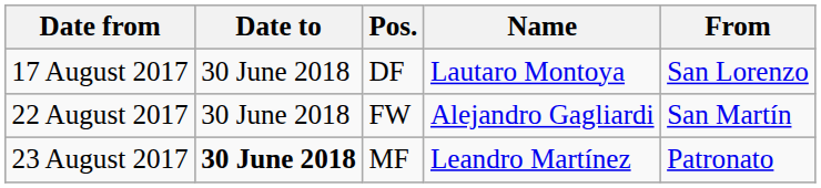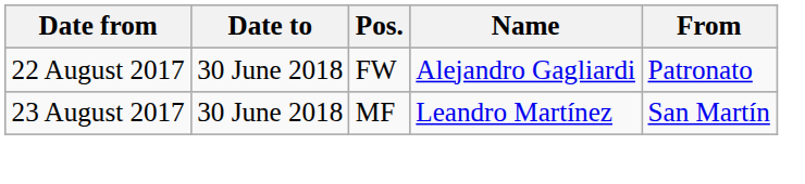 <table class="wikitable">
 <tr>
 <th>Date from</th>
 <th>Date to</th>
 <th>Pos.</th>
 <th>Name</th>
 <th>From</th>
 </tr>
 <tr>
-<td>17 August 2017</td>
-<td>30 June 2018</td>
-<td>DF</td>
-<td> <a href='#'>Lautaro Montoya</a></td>
-<td> <a href='#'>San Lorenzo</a></td>
-</tr>
-<tr>
 <td>22 August 2017</td>
 <td>30 June 2018</td>
 <td>FW</td>
 <td> <a href='#'>Alejandro Gagliardi</a></td>
-<td> <a href='#'>San Martín</a></td>
+<td> <a href='#'>Patronato</a></td>
 </tr>
 <tr>
 <td>23 August 2017</td>
-<td><strong>30 June 2018</strong></td>
+<td>30 June 2018</td>
 <td>MF</td>
 <td> <a href='#'>Leandro Martínez</a></td>
-<td> <a href='#'>Patronato</a></td>
+<td> <a href='#'>San Martín</a></td>
 </tr>
 </table>
